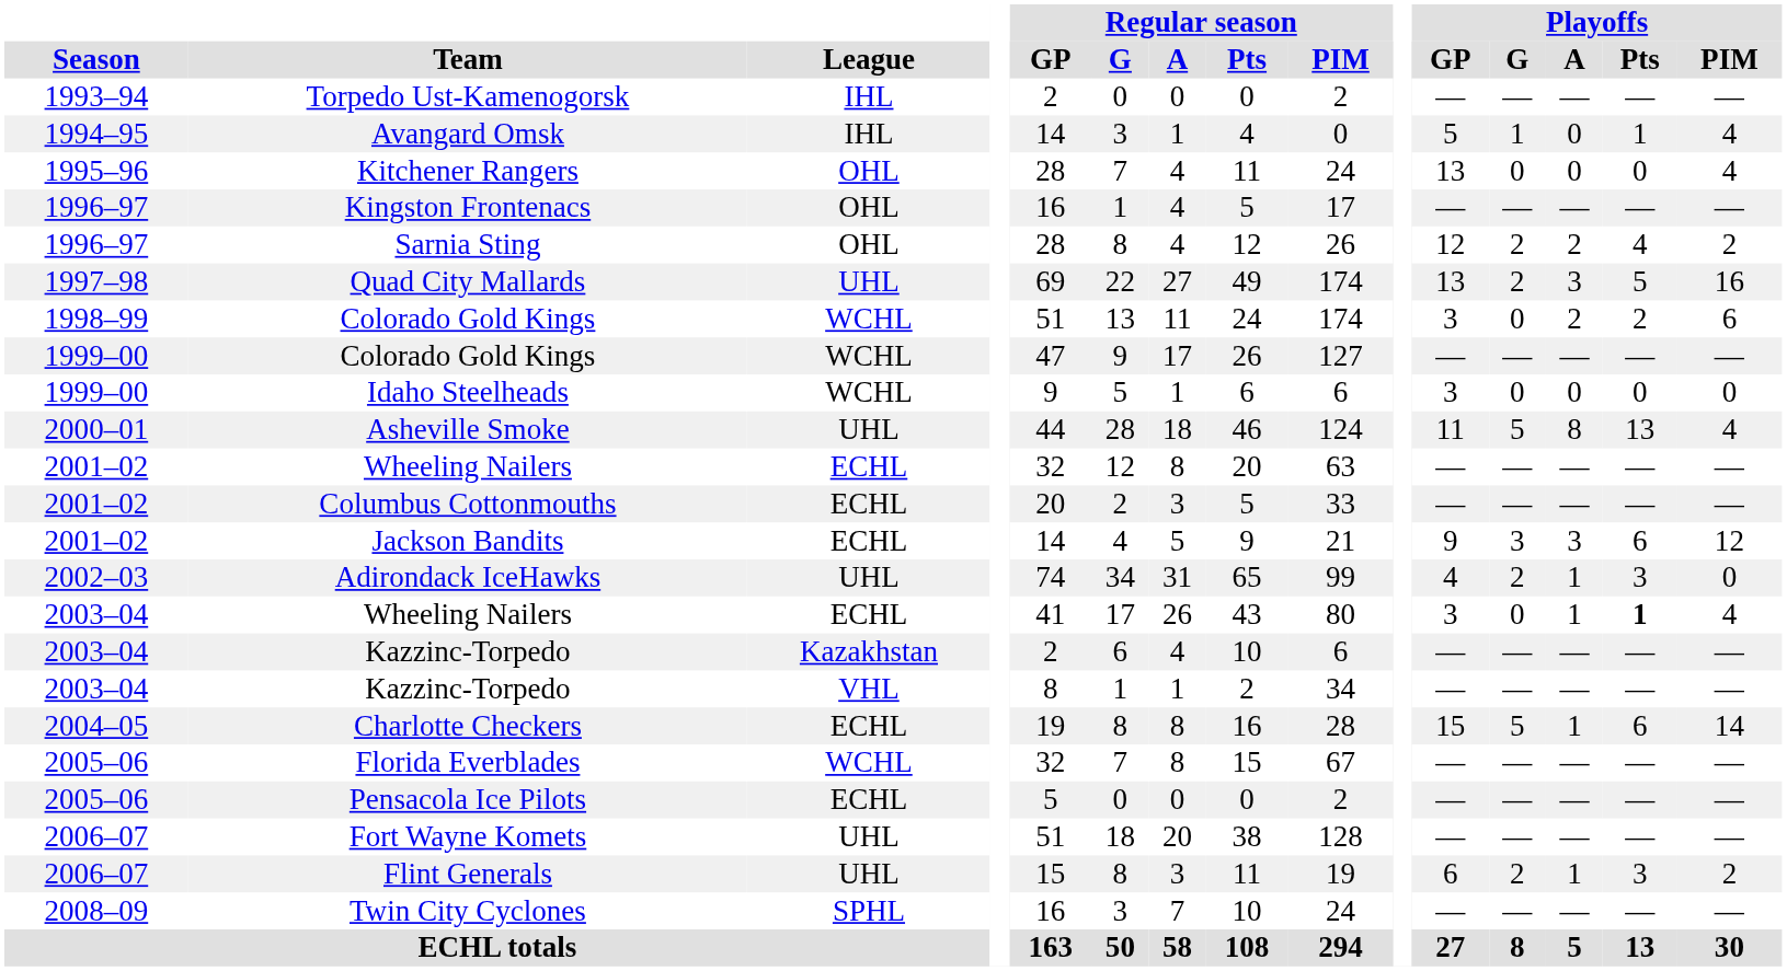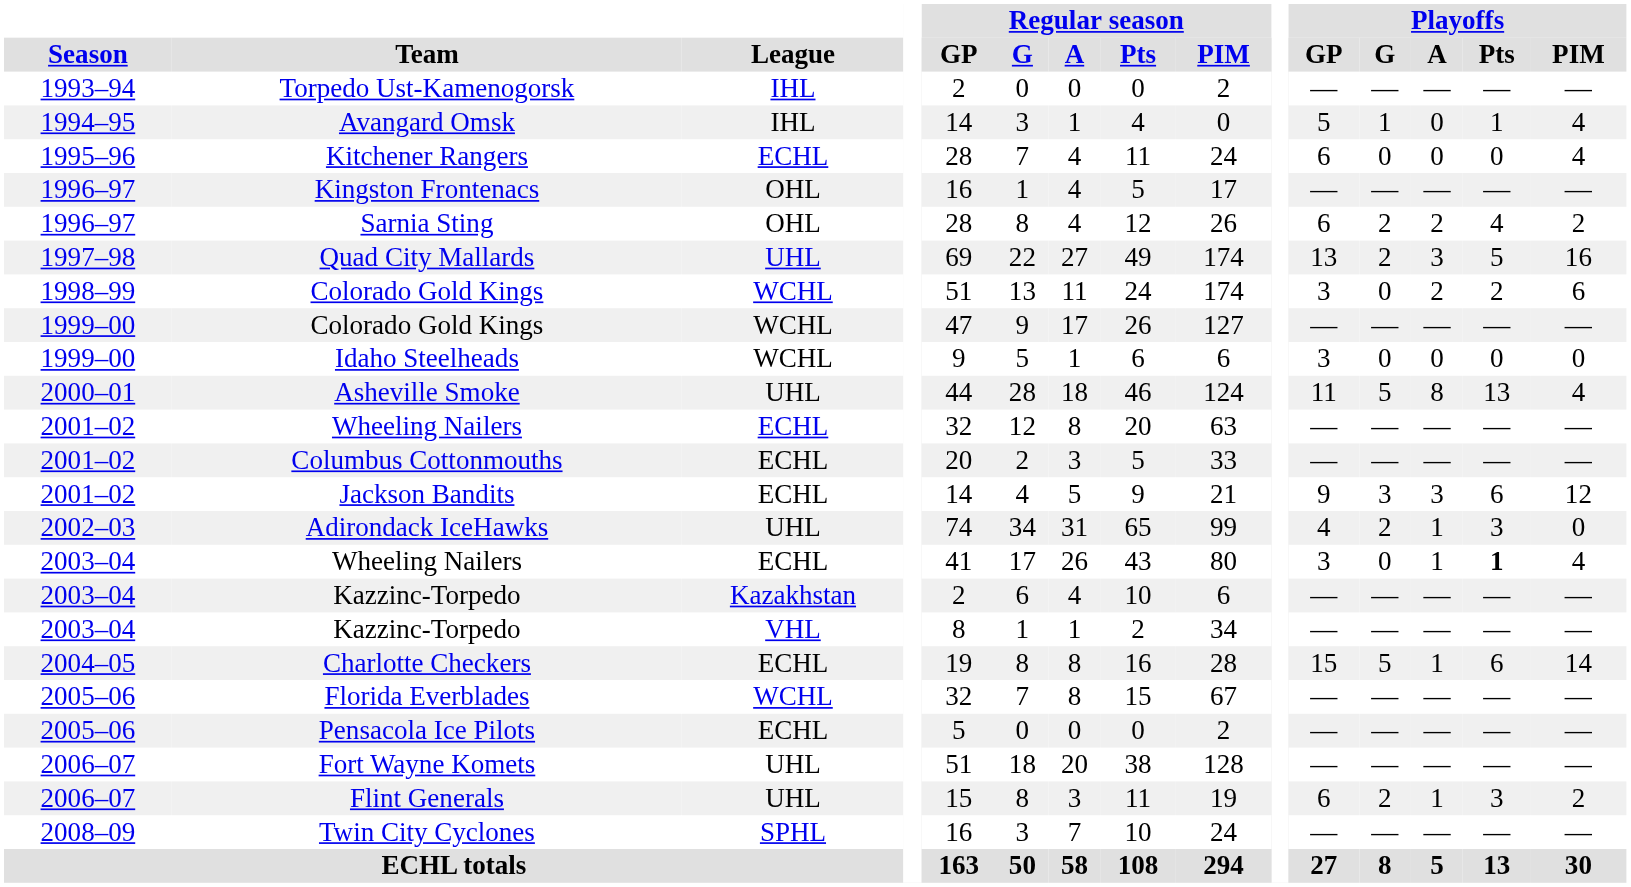 <table border="0" cellpadding="1" cellspacing="0" style="text-align:center; width:60em">
 <tr bgcolor="#e0e0e0">
 <th colspan="3" bgcolor="#ffffff"> </th>
 <th rowspan="99" bgcolor="#ffffff"> </th>
 <th colspan="5"><a href='#'>Regular season</a></th>
 <th rowspan="99" bgcolor="#ffffff"> </th>
 <th colspan="5"><a href='#'>Playoffs</a></th>
 </tr>
 <tr bgcolor="#e0e0e0">
 <th><a href='#'>Season</a></th>
 <th>Team</th>
 <th>League</th>
 <th>GP</th>
 <th><a href='#'>G</a></th>
 <th><a href='#'>A</a></th>
 <th><a href='#'>Pts</a></th>
 <th><a href='#'>PIM</a></th>
 <th>GP</th>
 <th>G</th>
 <th>A</th>
 <th>Pts</th>
 <th>PIM</th>
 </tr>
 <tr>
 <td><a href='#'>1993–94</a></td>
 <td><a href='#'>Torpedo Ust-Kamenogorsk</a></td>
 <td><a href='#'>IHL</a></td>
 <td>2</td>
 <td>0</td>
 <td>0</td>
 <td>0</td>
 <td>2</td>
 <td>—</td>
 <td>—</td>
 <td>—</td>
 <td>—</td>
 <td>—</td>
 </tr>
 <tr bgcolor="#f0f0f0">
 <td><a href='#'>1994–95</a></td>
 <td><a href='#'>Avangard Omsk</a></td>
 <td>IHL</td>
 <td>14</td>
 <td>3</td>
 <td>1</td>
 <td>4</td>
 <td>0</td>
 <td>5</td>
 <td>1</td>
 <td>0</td>
 <td>1</td>
 <td>4</td>
 </tr>
 <tr>
 <td><a href='#'>1995–96</a></td>
 <td><a href='#'>Kitchener Rangers</a></td>
-<td><a href='#'>OHL</a></td>
+<td><a href='#'>ECHL</a></td>
 <td>28</td>
 <td>7</td>
 <td>4</td>
 <td>11</td>
 <td>24</td>
-<td>13</td>
+<td>6</td>
 <td>0</td>
 <td>0</td>
 <td>0</td>
 <td>4</td>
 </tr>
 <tr bgcolor="#f0f0f0">
 <td><a href='#'>1996–97</a></td>
 <td><a href='#'>Kingston Frontenacs</a></td>
 <td>OHL</td>
 <td>16</td>
 <td>1</td>
 <td>4</td>
 <td>5</td>
 <td>17</td>
 <td>—</td>
 <td>—</td>
 <td>—</td>
 <td>—</td>
 <td>—</td>
 </tr>
 <tr>
 <td><a href='#'>1996–97</a></td>
 <td><a href='#'>Sarnia Sting</a></td>
 <td>OHL</td>
 <td>28</td>
 <td>8</td>
 <td>4</td>
 <td>12</td>
 <td>26</td>
-<td>12</td>
+<td>6</td>
 <td>2</td>
 <td>2</td>
 <td>4</td>
 <td>2</td>
 </tr>
 <tr bgcolor="#f0f0f0">
 <td><a href='#'>1997–98</a></td>
 <td><a href='#'>Quad City Mallards</a></td>
 <td><a href='#'>UHL</a></td>
 <td>69</td>
 <td>22</td>
 <td>27</td>
 <td>49</td>
 <td>174</td>
 <td>13</td>
 <td>2</td>
 <td>3</td>
 <td>5</td>
 <td>16</td>
 </tr>
 <tr>
 <td><a href='#'>1998–99</a></td>
 <td><a href='#'>Colorado Gold Kings</a></td>
 <td><a href='#'>WCHL</a></td>
 <td>51</td>
 <td>13</td>
 <td>11</td>
 <td>24</td>
 <td>174</td>
 <td>3</td>
 <td>0</td>
 <td>2</td>
 <td>2</td>
 <td>6</td>
 </tr>
 <tr bgcolor="#f0f0f0">
 <td><a href='#'>1999–00</a></td>
 <td>Colorado Gold Kings</td>
 <td>WCHL</td>
 <td>47</td>
 <td>9</td>
 <td>17</td>
 <td>26</td>
 <td>127</td>
 <td>—</td>
 <td>—</td>
 <td>—</td>
 <td>—</td>
 <td>—</td>
 </tr>
 <tr>
 <td><a href='#'>1999–00</a></td>
 <td><a href='#'>Idaho Steelheads</a></td>
 <td>WCHL</td>
 <td>9</td>
 <td>5</td>
 <td>1</td>
 <td>6</td>
 <td>6</td>
 <td>3</td>
 <td>0</td>
 <td>0</td>
 <td>0</td>
 <td>0</td>
 </tr>
 <tr bgcolor="#f0f0f0">
 <td><a href='#'>2000–01</a></td>
 <td><a href='#'>Asheville Smoke</a></td>
 <td>UHL</td>
 <td>44</td>
 <td>28</td>
 <td>18</td>
 <td>46</td>
 <td>124</td>
 <td>11</td>
 <td>5</td>
 <td>8</td>
 <td>13</td>
 <td>4</td>
 </tr>
 <tr>
 <td><a href='#'>2001–02</a></td>
 <td><a href='#'>Wheeling Nailers</a></td>
 <td><a href='#'>ECHL</a></td>
 <td>32</td>
 <td>12</td>
 <td>8</td>
 <td>20</td>
 <td>63</td>
 <td>—</td>
 <td>—</td>
 <td>—</td>
 <td>—</td>
 <td>—</td>
 </tr>
 <tr bgcolor="#f0f0f0">
 <td><a href='#'>2001–02</a></td>
 <td><a href='#'>Columbus Cottonmouths</a></td>
 <td>ECHL</td>
 <td>20</td>
 <td>2</td>
 <td>3</td>
 <td>5</td>
 <td>33</td>
 <td>—</td>
 <td>—</td>
 <td>—</td>
 <td>—</td>
 <td>—</td>
 </tr>
 <tr>
 <td><a href='#'>2001–02</a></td>
 <td><a href='#'>Jackson Bandits</a></td>
 <td>ECHL</td>
 <td>14</td>
 <td>4</td>
 <td>5</td>
 <td>9</td>
 <td>21</td>
 <td>9</td>
 <td>3</td>
 <td>3</td>
 <td>6</td>
 <td>12</td>
 </tr>
 <tr bgcolor="#f0f0f0">
 <td><a href='#'>2002–03</a></td>
 <td><a href='#'>Adirondack IceHawks</a></td>
 <td>UHL</td>
 <td>74</td>
 <td>34</td>
 <td>31</td>
 <td>65</td>
 <td>99</td>
 <td>4</td>
 <td>2</td>
 <td>1</td>
 <td>3</td>
 <td>0</td>
 </tr>
 <tr>
 <td><a href='#'>2003–04</a></td>
 <td>Wheeling Nailers</td>
 <td>ECHL</td>
 <td>41</td>
 <td>17</td>
 <td>26</td>
 <td>43</td>
 <td>80</td>
 <td>3</td>
 <td>0</td>
 <td>1</td>
 <td><strong>1</strong></td>
 <td>4</td>
 </tr>
 <tr bgcolor="#f0f0f0">
 <td><a href='#'>2003–04</a></td>
 <td>Kazzinc-Torpedo</td>
 <td><a href='#'>Kazakhstan</a></td>
 <td>2</td>
 <td>6</td>
 <td>4</td>
 <td>10</td>
 <td>6</td>
 <td>—</td>
 <td>—</td>
 <td>—</td>
 <td>—</td>
 <td>—</td>
 </tr>
 <tr>
 <td><a href='#'>2003–04</a></td>
 <td>Kazzinc-Torpedo</td>
 <td><a href='#'>VHL</a></td>
 <td>8</td>
 <td>1</td>
 <td>1</td>
 <td>2</td>
 <td>34</td>
 <td>—</td>
 <td>—</td>
 <td>—</td>
 <td>—</td>
 <td>—</td>
 </tr>
 <tr bgcolor="#f0f0f0">
 <td><a href='#'>2004–05</a></td>
 <td><a href='#'>Charlotte Checkers</a></td>
 <td>ECHL</td>
 <td>19</td>
 <td>8</td>
 <td>8</td>
 <td>16</td>
 <td>28</td>
 <td>15</td>
 <td>5</td>
 <td>1</td>
 <td>6</td>
 <td>14</td>
 </tr>
 <tr>
 <td><a href='#'>2005–06</a></td>
 <td><a href='#'>Florida Everblades</a></td>
 <td><a href='#'>WCHL</a></td>
 <td>32</td>
 <td>7</td>
 <td>8</td>
 <td>15</td>
 <td>67</td>
 <td>—</td>
 <td>—</td>
 <td>—</td>
 <td>—</td>
 <td>—</td>
 </tr>
 <tr bgcolor="#f0f0f0">
 <td><a href='#'>2005–06</a></td>
 <td><a href='#'>Pensacola Ice Pilots</a></td>
 <td>ECHL</td>
 <td>5</td>
 <td>0</td>
 <td>0</td>
 <td>0</td>
 <td>2</td>
 <td>—</td>
 <td>—</td>
 <td>—</td>
 <td>—</td>
 <td>—</td>
 </tr>
 <tr>
 <td><a href='#'>2006–07</a></td>
 <td><a href='#'>Fort Wayne Komets</a></td>
 <td>UHL</td>
 <td>51</td>
 <td>18</td>
 <td>20</td>
 <td>38</td>
 <td>128</td>
 <td>—</td>
 <td>—</td>
 <td>—</td>
 <td>—</td>
 <td>—</td>
 </tr>
 <tr bgcolor="#f0f0f0">
 <td><a href='#'>2006–07</a></td>
 <td><a href='#'>Flint Generals</a></td>
 <td>UHL</td>
 <td>15</td>
 <td>8</td>
 <td>3</td>
 <td>11</td>
 <td>19</td>
 <td>6</td>
 <td>2</td>
 <td>1</td>
 <td>3</td>
 <td>2</td>
 </tr>
 <tr>
 <td><a href='#'>2008–09</a></td>
 <td><a href='#'>Twin City Cyclones</a></td>
 <td><a href='#'>SPHL</a></td>
 <td>16</td>
 <td>3</td>
 <td>7</td>
 <td>10</td>
 <td>24</td>
 <td>—</td>
 <td>—</td>
 <td>—</td>
 <td>—</td>
 <td>—</td>
 </tr>
 <tr>
 </tr>
 <tr ALIGN="center" bgcolor="#e0e0e0">
 <th colspan="3">ECHL totals</th>
 <th ALIGN="center">163</th>
 <th ALIGN="center">50</th>
 <th ALIGN="center">58</th>
 <th ALIGN="center">108</th>
 <th ALIGN="center">294</th>
 <th ALIGN="center">27</th>
 <th ALIGN="center">8</th>
 <th ALIGN="center">5</th>
 <th ALIGN="center">13</th>
 <th ALIGN="center">30</th>
 </tr>
 </table>
